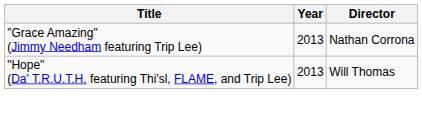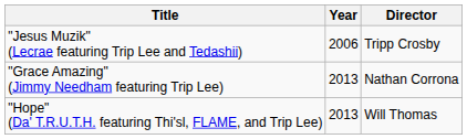 <table class="wikitable">
 <tr>
 <th>Title</th>
 <th>Year</th>
 <th>Director</th>
+</tr>
+<tr>
+<td>"Jesus Muzik" <br>(<a href='#'>Lecrae</a> featuring Trip Lee and <a href='#'>Tedashii</a>)</td>
+<td>2006</td>
+<td>Tripp Crosby</td>
 </tr>
 <tr>
 <td>"Grace Amazing" <br>(<a href='#'>Jimmy Needham</a> featuring Trip Lee)</td>
 <td>2013</td>
 <td>Nathan Corrona</td>
 </tr>
 <tr>
 <td>"Hope" <br>(<a href='#'>Da' T.R.U.T.H.</a> featuring Thi'sl, <a href='#'>FLAME</a>, and Trip Lee)</td>
 <td>2013</td>
 <td>Will Thomas</td>
 </tr>
 </table>
